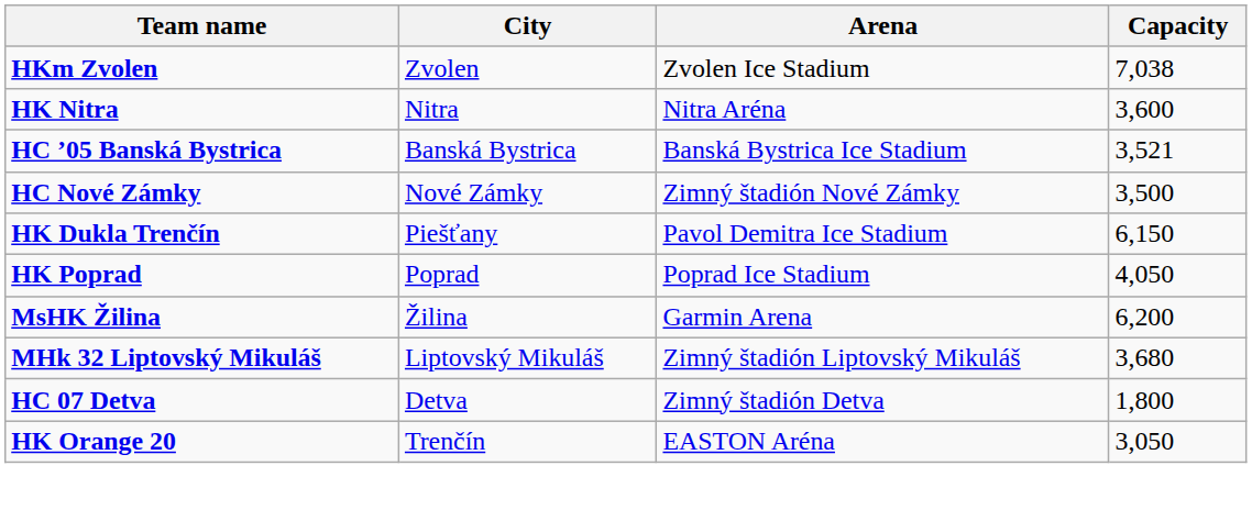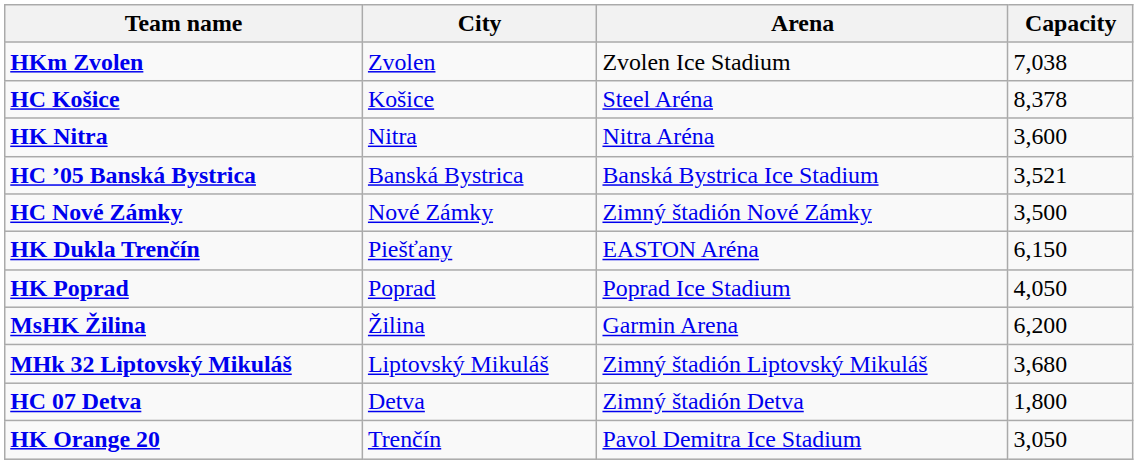 <table class="wikitable" style="text-align:left" width=60%>
 <tr>
 <th>Team name</th>
 <th>City</th>
 <th>Arena</th>
 <th>Capacity</th>
 </tr>
 <tr>
 <td><strong><a href='#'>HKm Zvolen</a></strong></td>
 <td><a href='#'>Zvolen</a></td>
 <td>Zvolen Ice Stadium</td>
 <td align="left">7,038</td>
+</tr>
+<tr>
+<td><strong><a href='#'>HC Košice</a></strong></td>
+<td><a href='#'>Košice</a></td>
+<td><a href='#'>Steel Aréna</a></td>
+<td align="left">8,378</td>
 </tr>
 <tr>
 <td><strong><a href='#'>HK Nitra</a></strong></td>
 <td><a href='#'>Nitra</a></td>
 <td><a href='#'>Nitra Aréna</a></td>
 <td align="left">3,600</td>
 </tr>
 <tr>
 <td><strong><a href='#'>HC ’05 Banská Bystrica</a></strong></td>
 <td><a href='#'>Banská Bystrica</a></td>
 <td><a href='#'>Banská Bystrica Ice Stadium</a></td>
 <td align="left">3,521</td>
 </tr>
 <tr>
 <td><strong><a href='#'>HC Nové Zámky</a></strong></td>
 <td><a href='#'>Nové Zámky</a></td>
 <td><a href='#'>Zimný štadión Nové Zámky</a></td>
 <td align="left">3,500</td>
 </tr>
 <tr>
 <td><strong><a href='#'>HK Dukla Trenčín</a></strong></td>
 <td><a href='#'>Piešťany</a></td>
-<td><a href='#'>Pavol Demitra Ice Stadium</a></td>
+<td><a href='#'>EASTON Aréna</a></td>
 <td align="left">6,150</td>
 </tr>
 <tr>
 <td><strong><a href='#'>HK Poprad</a></strong></td>
 <td><a href='#'>Poprad</a></td>
 <td><a href='#'>Poprad Ice Stadium</a></td>
 <td align="left">4,050</td>
 </tr>
 <tr>
 <td><strong><a href='#'>MsHK Žilina</a></strong></td>
 <td><a href='#'>Žilina</a></td>
 <td><a href='#'>Garmin Arena</a></td>
 <td align="left">6,200</td>
 </tr>
 <tr>
 <td><strong><a href='#'>MHk 32 Liptovský Mikuláš</a></strong></td>
 <td><a href='#'>Liptovský Mikuláš</a></td>
 <td><a href='#'>Zimný štadión Liptovský Mikuláš</a></td>
 <td align="left">3,680</td>
 </tr>
 <tr>
 <td><strong><a href='#'>HC 07 Detva</a></strong></td>
 <td><a href='#'>Detva</a></td>
 <td><a href='#'>Zimný štadión Detva</a></td>
 <td align="left">1,800</td>
 </tr>
 <tr>
 <td><strong><a href='#'>HK Orange 20</a></strong></td>
 <td><a href='#'>Trenčín</a></td>
-<td><a href='#'>EASTON Aréna</a></td>
+<td><a href='#'>Pavol Demitra Ice Stadium</a></td>
 <td align="left">3,050</td>
 </tr>
 </table>
